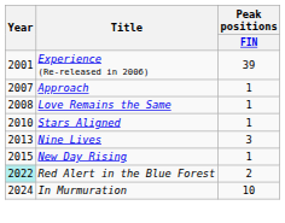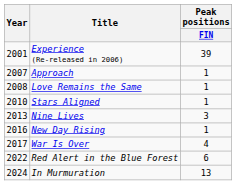 <table class="wikitable">
 <tr>
 <th scope="col" rowspan="2">Year</th>
 <th scope="col" rowspan="2">Title</th>
 <th scope="col" colspan="1">Peak positions</th>
 </tr>
 <tr>
 <th scope="col" style="width:3em;font-size:90%;"><a href='#'>FIN</a><br></th>
 </tr>
 <tr>
 <td style="text-align:center;">2001</td>
 <td><em><a href='#'>Experience</a></em> <br><small>(Re-released in 2006)</small></td>
 <td style="text-align:center;">39</td>
 </tr>
 <tr>
 <td style="text-align:center;">2007</td>
 <td><em><a href='#'>Approach</a></em></td>
 <td style="text-align:center;">1</td>
 </tr>
 <tr>
 <td style="text-align:center;">2008</td>
 <td><em><a href='#'>Love Remains the Same</a></em></td>
 <td style="text-align:center;">1</td>
 </tr>
 <tr>
 <td style="text-align:center;">2010</td>
 <td><em><a href='#'>Stars Aligned</a></em></td>
 <td style="text-align:center;">1</td>
 </tr>
 <tr>
 <td style="text-align:center;">2013</td>
 <td><em><a href='#'>Nine Lives</a></em></td>
 <td style="text-align:center;">3</td>
 </tr>
 <tr>
-<td style="text-align:center;">2015</td>
+<td style="text-align:center;">2016</td>
 <td><em><a href='#'>New Day Rising</a></em></td>
 <td style="text-align:center;">1</td>
 </tr>
 <tr>
-<td style="background: paleturquoise; text-align:center;">2022</td>
+<td style="text-align:center;">2017</td>
+<td><em><a href='#'>War Is Over</a></em></td>
+<td style="text-align:center;">4<br></td>
+</tr>
+<tr>
+<td style="text-align:center;">2022</td>
 <td><em>Red Alert in the Blue Forest</em></td>
-<td style="text-align:center;">2<br></td>
+<td style="text-align:center;">6<br></td>
 </tr>
 <tr>
 <td style="text-align:center;">2024</td>
 <td><em>In Murmuration</em></td>
-<td style="text-align:center;">10<br></td>
+<td style="text-align:center;">13<br></td>
 </tr>
 </table>
